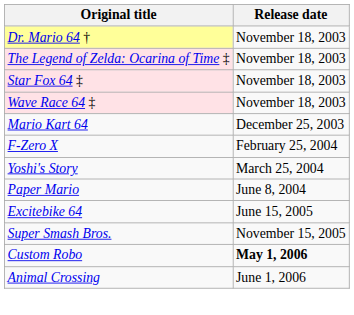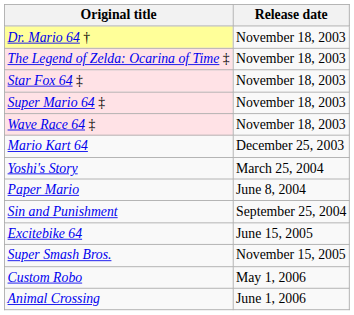 <table class="wikitable sortable">
 <tr>
 <th>Original title</th>
 <th>Release date</th>
 </tr>
 <tr>
 <td bgcolor="#FFFF99"><em><a href='#'>Dr. Mario 64</a></em> †</td>
 <td>November 18, 2003</td>
 </tr>
 <tr>
 <td bgcolor="#FFE2E6"><em><a href='#'>The Legend of Zelda: Ocarina of Time</a></em> ‡</td>
 <td>November 18, 2003</td>
 </tr>
 <tr>
 <td bgcolor="#FFE2E6"><em><a href='#'>Star Fox 64</a></em> ‡</td>
 <td>November 18, 2003</td>
 </tr>
 <tr>
+<td bgcolor="#FFE2E6"><em><a href='#'>Super Mario 64</a></em> ‡</td>
+<td>November 18, 2003</td>
+</tr>
+<tr>
 <td bgcolor="#FFE2E6"><em><a href='#'>Wave Race 64</a></em> ‡</td>
 <td>November 18, 2003</td>
 </tr>
 <tr>
 <td><em><a href='#'>Mario Kart 64</a></em></td>
 <td>December 25, 2003</td>
 </tr>
 <tr>
-<td><em><a href='#'>F-Zero X</a></em></td>
-<td>February 25, 2004</td>
-</tr>
-<tr>
 <td><em><a href='#'>Yoshi's Story</a></em></td>
 <td>March 25, 2004</td>
 </tr>
 <tr>
 <td><em><a href='#'>Paper Mario</a></em></td>
 <td>June 8, 2004</td>
+</tr>
+<tr>
+<td><em><a href='#'>Sin and Punishment</a></em></td>
+<td>September 25, 2004</td>
 </tr>
 <tr>
 <td><em><a href='#'>Excitebike 64</a></em></td>
 <td>June 15, 2005</td>
 </tr>
 <tr>
 <td><em><a href='#'>Super Smash Bros.</a></em></td>
 <td>November 15, 2005</td>
 </tr>
 <tr>
 <td><em><a href='#'>Custom Robo</a></em></td>
-<td><strong>May 1, 2006</strong></td>
+<td>May 1, 2006</td>
 </tr>
 <tr>
 <td><em><a href='#'>Animal Crossing</a></em></td>
 <td>June 1, 2006</td>
 </tr>
 </table>
